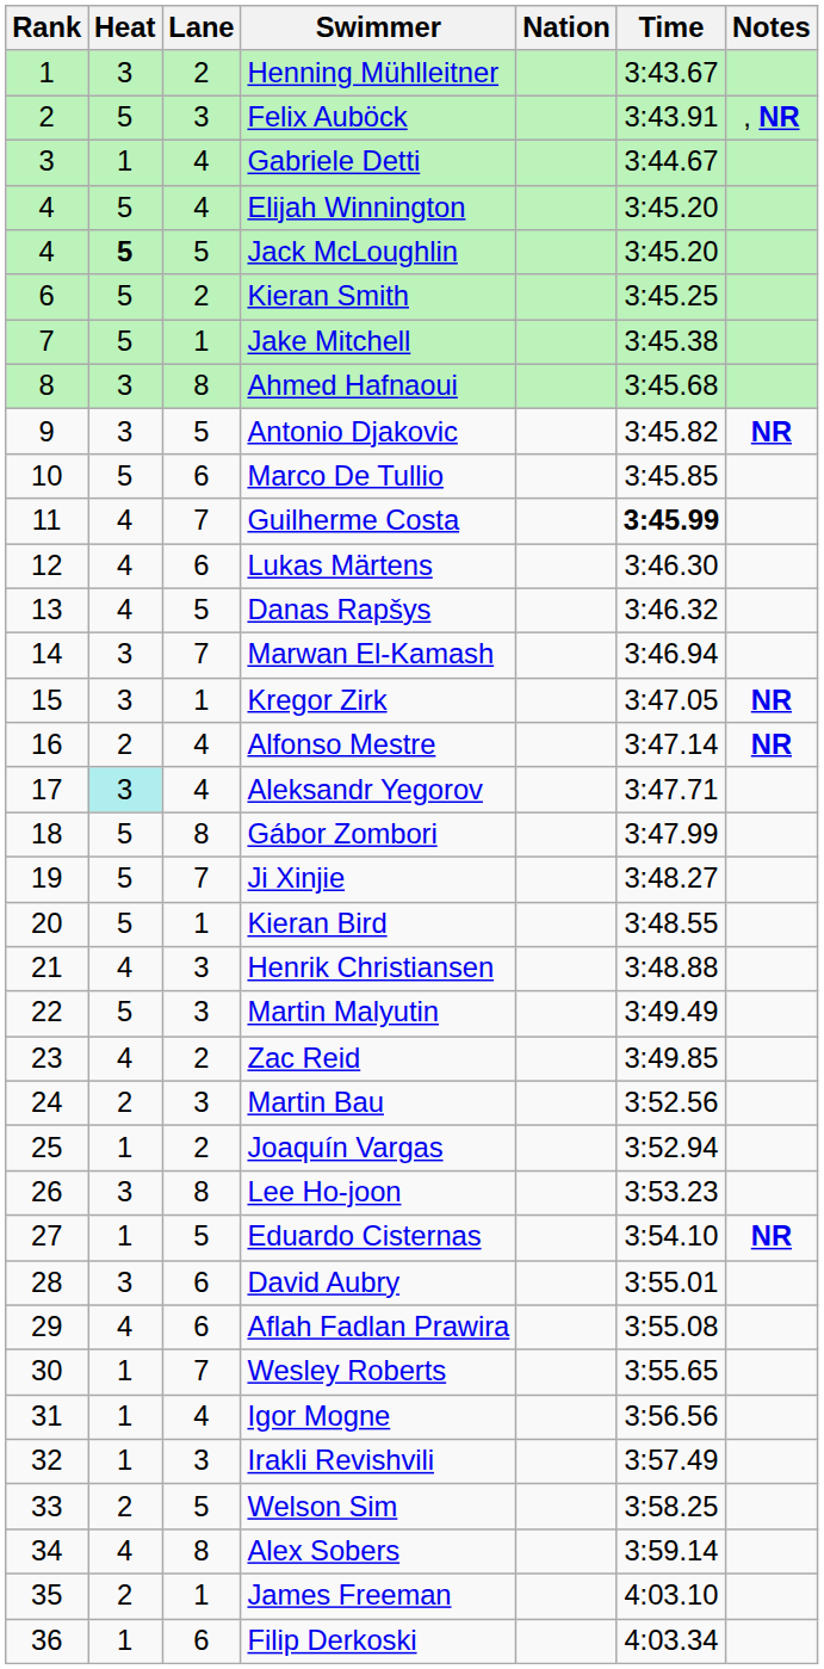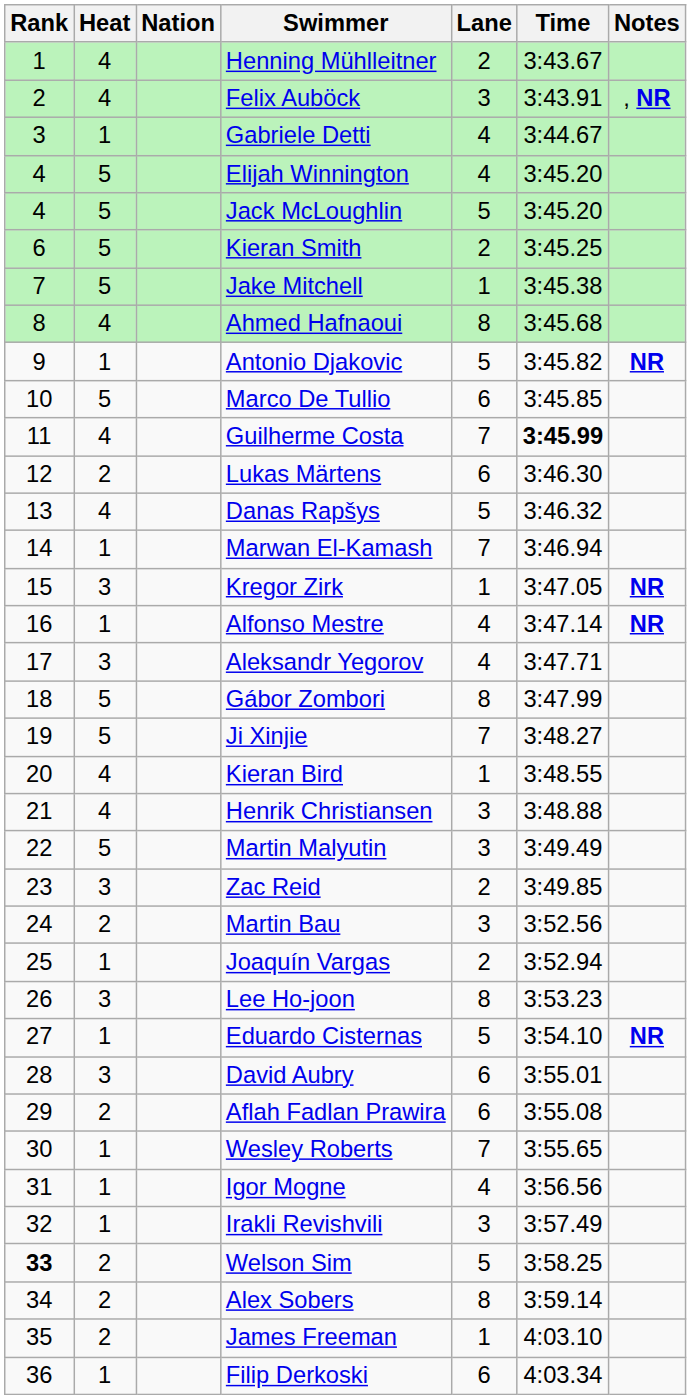 <table class="wikitable sortable" style="text-align:center">
 <tr>
 <th>Rank</th>
 <th>Heat</th>
+<th>Nation</th>
+<th>Swimmer</th>
 <th>Lane</th>
-<th>Swimmer</th>
-<th>Nation</th>
 <th>Time</th>
 <th>Notes</th>
 </tr>
 <tr bgcolor=bbf3bb>
 <td>1</td>
-<td>3</td>
+<td>4</td>
+<td align=left></td>
+<td align=left><a href='#'>Henning Mühlleitner</a></td>
 <td>2</td>
-<td align=left><a href='#'>Henning Mühlleitner</a></td>
-<td align=left></td>
 <td>3:43.67</td>
 <td></td>
 </tr>
 <tr bgcolor=bbf3bb>
 <td>2</td>
-<td>5</td>
+<td>4</td>
+<td align=left></td>
+<td align=left><a href='#'>Felix Auböck</a></td>
 <td>3</td>
-<td align=left><a href='#'>Felix Auböck</a></td>
-<td align=left></td>
 <td>3:43.91</td>
 <td>, <strong><a href='#'>NR</a></strong></td>
 </tr>
 <tr bgcolor=bbf3bb>
 <td>3</td>
 <td>1</td>
+<td align=left></td>
+<td align=left><a href='#'>Gabriele Detti</a></td>
 <td>4</td>
-<td align=left><a href='#'>Gabriele Detti</a></td>
-<td align=left></td>
 <td>3:44.67</td>
 <td></td>
 </tr>
 <tr bgcolor=bbf3bb>
 <td>4</td>
 <td>5</td>
+<td align=left></td>
+<td align=left><a href='#'>Elijah Winnington</a></td>
 <td>4</td>
-<td align=left><a href='#'>Elijah Winnington</a></td>
-<td align=left></td>
 <td>3:45.20</td>
 <td></td>
 </tr>
 <tr bgcolor=bbf3bb>
 <td>4</td>
-<td><strong>5</strong></td>
 <td>5</td>
+<td align=left></td>
 <td align=left><a href='#'>Jack McLoughlin</a></td>
-<td align=left></td>
+<td>5</td>
 <td>3:45.20</td>
 <td></td>
 </tr>
 <tr bgcolor=bbf3bb>
 <td>6</td>
 <td>5</td>
+<td align=left></td>
+<td align=left><a href='#'>Kieran Smith</a></td>
 <td>2</td>
-<td align=left><a href='#'>Kieran Smith</a></td>
-<td align=left></td>
 <td>3:45.25</td>
 <td></td>
 </tr>
 <tr bgcolor=bbf3bb>
 <td>7</td>
 <td>5</td>
+<td align=left></td>
+<td align=left><a href='#'>Jake Mitchell</a></td>
 <td>1</td>
-<td align=left><a href='#'>Jake Mitchell</a></td>
-<td align=left></td>
 <td>3:45.38</td>
 <td></td>
 </tr>
 <tr bgcolor=bbf3bb>
 <td>8</td>
-<td>3</td>
+<td>4</td>
+<td align="left"></td>
+<td align=left><a href='#'>Ahmed Hafnaoui</a></td>
 <td>8</td>
-<td align=left><a href='#'>Ahmed Hafnaoui</a></td>
-<td align="left"></td>
 <td>3:45.68</td>
 <td></td>
 </tr>
 <tr>
 <td>9</td>
-<td>3</td>
+<td>1</td>
+<td align=left></td>
+<td align=left><a href='#'>Antonio Djakovic</a></td>
 <td>5</td>
-<td align=left><a href='#'>Antonio Djakovic</a></td>
-<td align=left></td>
 <td>3:45.82</td>
 <td><strong><a href='#'>NR</a></strong></td>
 </tr>
 <tr>
 <td>10</td>
 <td>5</td>
+<td align=left></td>
+<td align=left><a href='#'>Marco De Tullio</a></td>
 <td>6</td>
-<td align=left><a href='#'>Marco De Tullio</a></td>
-<td align=left></td>
 <td>3:45.85</td>
 <td></td>
 </tr>
 <tr>
 <td>11</td>
 <td>4</td>
+<td align=left></td>
+<td align=left><a href='#'>Guilherme Costa</a></td>
 <td>7</td>
-<td align=left><a href='#'>Guilherme Costa</a></td>
-<td align=left></td>
 <td><strong>3:45.99</strong></td>
 <td></td>
 </tr>
 <tr>
 <td>12</td>
-<td>4</td>
+<td>2</td>
+<td align=left></td>
+<td align=left><a href='#'>Lukas Märtens</a></td>
 <td>6</td>
-<td align=left><a href='#'>Lukas Märtens</a></td>
-<td align=left></td>
 <td>3:46.30</td>
 <td></td>
 </tr>
 <tr>
 <td>13</td>
 <td>4</td>
+<td align=left></td>
+<td align=left><a href='#'>Danas Rapšys</a></td>
 <td>5</td>
-<td align=left><a href='#'>Danas Rapšys</a></td>
-<td align=left></td>
 <td>3:46.32</td>
 <td></td>
 </tr>
 <tr>
 <td>14</td>
-<td>3</td>
+<td>1</td>
+<td align=left></td>
+<td align=left><a href='#'>Marwan El-Kamash</a></td>
 <td>7</td>
-<td align=left><a href='#'>Marwan El-Kamash</a></td>
-<td align=left></td>
 <td>3:46.94</td>
 <td></td>
 </tr>
 <tr>
 <td>15</td>
 <td>3</td>
+<td align=left></td>
+<td align=left><a href='#'>Kregor Zirk</a></td>
 <td>1</td>
-<td align=left><a href='#'>Kregor Zirk</a></td>
-<td align=left></td>
 <td>3:47.05</td>
 <td><strong><a href='#'>NR</a></strong></td>
 </tr>
 <tr>
 <td>16</td>
-<td>2</td>
+<td>1</td>
+<td align=left></td>
+<td align=left><a href='#'>Alfonso Mestre</a></td>
 <td>4</td>
-<td align=left><a href='#'>Alfonso Mestre</a></td>
-<td align=left></td>
 <td>3:47.14</td>
 <td><strong><a href='#'>NR</a></strong></td>
 </tr>
 <tr>
 <td>17</td>
-<td style="background: paleturquoise;">3</td>
+<td>3</td>
+<td align=left></td>
+<td align=left><a href='#'>Aleksandr Yegorov</a></td>
 <td>4</td>
-<td align=left><a href='#'>Aleksandr Yegorov</a></td>
-<td align=left></td>
 <td>3:47.71</td>
 <td></td>
 </tr>
 <tr>
 <td>18</td>
 <td>5</td>
+<td align=left></td>
+<td align=left><a href='#'>Gábor Zombori</a></td>
 <td>8</td>
-<td align=left><a href='#'>Gábor Zombori</a></td>
-<td align=left></td>
 <td>3:47.99</td>
 <td></td>
 </tr>
 <tr>
 <td>19</td>
 <td>5</td>
+<td align=left></td>
+<td align=left><a href='#'>Ji Xinjie</a></td>
 <td>7</td>
-<td align=left><a href='#'>Ji Xinjie</a></td>
-<td align=left></td>
 <td>3:48.27</td>
 <td></td>
 </tr>
 <tr>
 <td>20</td>
-<td>5</td>
+<td>4</td>
+<td align=left></td>
+<td align=left><a href='#'>Kieran Bird</a></td>
 <td>1</td>
-<td align=left><a href='#'>Kieran Bird</a></td>
-<td align=left></td>
 <td>3:48.55</td>
 <td></td>
 </tr>
 <tr>
 <td>21</td>
 <td>4</td>
+<td align=left></td>
+<td align=left><a href='#'>Henrik Christiansen</a></td>
 <td>3</td>
-<td align=left><a href='#'>Henrik Christiansen</a></td>
-<td align=left></td>
 <td>3:48.88</td>
 <td></td>
 </tr>
 <tr>
 <td>22</td>
 <td>5</td>
+<td align=left></td>
+<td align=left><a href='#'>Martin Malyutin</a></td>
 <td>3</td>
-<td align=left><a href='#'>Martin Malyutin</a></td>
-<td align=left></td>
 <td>3:49.49</td>
 <td></td>
 </tr>
 <tr>
 <td>23</td>
-<td>4</td>
+<td>3</td>
+<td align=left></td>
+<td align=left><a href='#'>Zac Reid</a></td>
 <td>2</td>
-<td align=left><a href='#'>Zac Reid</a></td>
-<td align=left></td>
 <td>3:49.85</td>
 <td></td>
 </tr>
 <tr>
 <td>24</td>
 <td>2</td>
+<td align=left></td>
+<td align=left><a href='#'>Martin Bau</a></td>
 <td>3</td>
-<td align=left><a href='#'>Martin Bau</a></td>
-<td align=left></td>
 <td>3:52.56</td>
 <td></td>
 </tr>
 <tr>
 <td>25</td>
 <td>1</td>
+<td align=left></td>
+<td align=left><a href='#'>Joaquín Vargas</a></td>
 <td>2</td>
-<td align=left><a href='#'>Joaquín Vargas</a></td>
-<td align=left></td>
 <td>3:52.94</td>
 <td></td>
 </tr>
 <tr>
 <td>26</td>
 <td>3</td>
+<td align=left></td>
+<td align=left><a href='#'>Lee Ho-joon</a></td>
 <td>8</td>
-<td align=left><a href='#'>Lee Ho-joon</a></td>
-<td align=left></td>
 <td>3:53.23</td>
 <td></td>
 </tr>
 <tr>
 <td>27</td>
 <td>1</td>
+<td align=left></td>
+<td align=left><a href='#'>Eduardo Cisternas</a></td>
 <td>5</td>
-<td align=left><a href='#'>Eduardo Cisternas</a></td>
-<td align=left></td>
 <td>3:54.10</td>
 <td><strong><a href='#'>NR</a></strong></td>
 </tr>
 <tr>
 <td>28</td>
 <td>3</td>
+<td align=left></td>
+<td align=left><a href='#'>David Aubry</a></td>
 <td>6</td>
-<td align=left><a href='#'>David Aubry</a></td>
-<td align=left></td>
 <td>3:55.01</td>
 <td></td>
 </tr>
 <tr>
 <td>29</td>
-<td>4</td>
+<td>2</td>
+<td align=left></td>
+<td align=left><a href='#'>Aflah Fadlan Prawira</a></td>
 <td>6</td>
-<td align=left><a href='#'>Aflah Fadlan Prawira</a></td>
-<td align=left></td>
 <td>3:55.08</td>
 <td></td>
 </tr>
 <tr>
 <td>30</td>
 <td>1</td>
+<td align=left></td>
+<td align=left><a href='#'>Wesley Roberts</a></td>
 <td>7</td>
-<td align=left><a href='#'>Wesley Roberts</a></td>
-<td align=left></td>
 <td>3:55.65</td>
 <td></td>
 </tr>
 <tr>
 <td>31</td>
 <td>1</td>
+<td align=left></td>
+<td align=left><a href='#'>Igor Mogne</a></td>
 <td>4</td>
-<td align=left><a href='#'>Igor Mogne</a></td>
-<td align=left></td>
 <td>3:56.56</td>
 <td></td>
 </tr>
 <tr>
 <td>32</td>
 <td>1</td>
+<td align=left></td>
+<td align=left><a href='#'>Irakli Revishvili</a></td>
 <td>3</td>
-<td align=left><a href='#'>Irakli Revishvili</a></td>
-<td align=left></td>
 <td>3:57.49</td>
 <td></td>
 </tr>
 <tr>
-<td>33</td>
+<td><strong>33</strong></td>
 <td>2</td>
+<td align=left></td>
+<td align=left><a href='#'>Welson Sim</a></td>
 <td>5</td>
-<td align=left><a href='#'>Welson Sim</a></td>
-<td align=left></td>
 <td>3:58.25</td>
 <td></td>
 </tr>
 <tr>
 <td>34</td>
-<td>4</td>
+<td>2</td>
+<td align=left></td>
+<td align=left><a href='#'>Alex Sobers</a></td>
 <td>8</td>
-<td align=left><a href='#'>Alex Sobers</a></td>
-<td align=left></td>
 <td>3:59.14</td>
 <td></td>
 </tr>
 <tr>
 <td>35</td>
 <td>2</td>
+<td align=left></td>
+<td align=left><a href='#'>James Freeman</a></td>
 <td>1</td>
-<td align=left><a href='#'>James Freeman</a></td>
-<td align=left></td>
 <td>4:03.10</td>
 <td></td>
 </tr>
 <tr>
 <td>36</td>
 <td>1</td>
+<td align=left></td>
+<td align=left><a href='#'>Filip Derkoski</a></td>
 <td>6</td>
-<td align=left><a href='#'>Filip Derkoski</a></td>
-<td align=left></td>
 <td>4:03.34</td>
 <td></td>
 </tr>
 </table>
